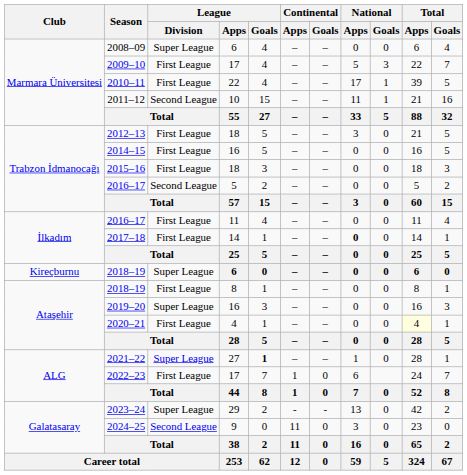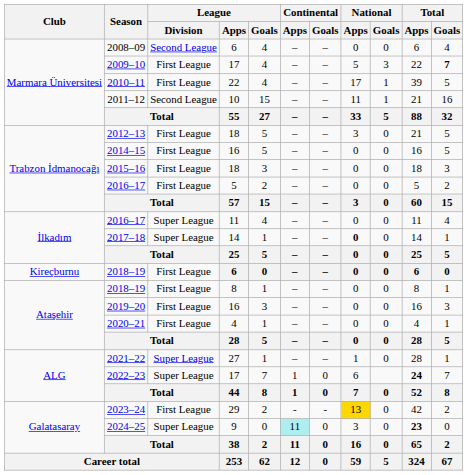 <table class="wikitable" style="text-align: center;">
 <tr>
 <th rowspan="2">Club</th>
 <th rowspan="2">Season</th>
 <th colspan="3">League</th>
 <th colspan="2">Continental</th>
 <th colspan="2">National</th>
 <th colspan="2">Total</th>
 </tr>
 <tr>
 <th>Division</th>
 <th>Apps</th>
 <th>Goals</th>
 <th>Apps</th>
 <th>Goals</th>
 <th>Apps</th>
 <th>Goals</th>
 <th>Apps</th>
 <th>Goals</th>
 </tr>
 <tr>
 <td rowspan=5><a href='#'>Marmara Üniversitesi</a></td>
 <td>2008–09</td>
-<td>Super League</td>
+<td><a href='#'>Second League</a></td>
 <td>6</td>
 <td>4</td>
 <td>–</td>
 <td>–</td>
 <td>0</td>
 <td>0</td>
 <td>6</td>
 <td>4</td>
 </tr>
 <tr>
 <td><a href='#'>2009–10</a></td>
 <td>First League</td>
 <td>17</td>
 <td>4</td>
 <td>–</td>
 <td>–</td>
 <td>5</td>
 <td>3</td>
 <td>22</td>
-<td>7</td>
+<td><strong>7</strong></td>
 </tr>
 <tr>
 <td><a href='#'>2010–11</a></td>
 <td>First League</td>
 <td>22</td>
 <td>4</td>
 <td>–</td>
 <td>–</td>
 <td>17</td>
 <td>1</td>
 <td>39</td>
 <td>5</td>
 </tr>
 <tr>
 <td>2011–12</td>
 <td>Second League</td>
 <td>10</td>
 <td>15</td>
 <td>–</td>
 <td>–</td>
 <td>11</td>
 <td>1</td>
 <td>21</td>
 <td>16</td>
 </tr>
 <tr>
 <th colspan=2>Total</th>
 <th>55</th>
 <th>27</th>
 <th>–</th>
 <th>–</th>
 <th>33</th>
 <th>5</th>
 <th>88</th>
 <th>32</th>
 </tr>
 <tr>
 <td rowspan=5><a href='#'>Trabzon İdmanocağı</a></td>
 <td><a href='#'>2012–13</a></td>
 <td>First League</td>
 <td>18</td>
 <td>5</td>
 <td>–</td>
 <td>–</td>
 <td>3</td>
 <td>0</td>
 <td>21</td>
 <td>5</td>
 </tr>
 <tr>
 <td><a href='#'>2014–15</a></td>
 <td>First League</td>
 <td>16</td>
 <td>5</td>
 <td>–</td>
 <td>–</td>
 <td>0</td>
 <td>0</td>
 <td>16</td>
 <td>5</td>
 </tr>
 <tr>
 <td><a href='#'>2015–16</a></td>
 <td>First League</td>
 <td>18</td>
 <td>3</td>
 <td>–</td>
 <td>–</td>
 <td>0</td>
 <td>0</td>
 <td>18</td>
 <td>3</td>
 </tr>
 <tr>
 <td><a href='#'>2016–17</a></td>
-<td>Second League</td>
+<td>First League</td>
 <td>5</td>
 <td>2</td>
 <td>–</td>
 <td>–</td>
 <td>0</td>
 <td>0</td>
 <td>5</td>
 <td>2</td>
 </tr>
 <tr>
 <th colspan=2>Total</th>
 <th>57</th>
 <th>15</th>
 <th>–</th>
 <th>–</th>
 <th>3</th>
 <th>0</th>
 <th>60</th>
 <th>15</th>
 </tr>
 <tr>
 <td rowspan=3><a href='#'>İlkadım</a></td>
 <td><a href='#'>2016–17</a></td>
-<td>First League</td>
+<td>Super League</td>
 <td>11</td>
 <td>4</td>
 <td>–</td>
 <td>–</td>
 <td>0</td>
 <td>0</td>
 <td>11</td>
 <td>4</td>
 </tr>
 <tr>
 <td><a href='#'>2017–18</a></td>
-<td>First League</td>
+<td>Super League</td>
 <td>14</td>
 <td>1</td>
 <td>–</td>
 <td>–</td>
 <td><strong>0</strong></td>
 <td>0</td>
 <td>14</td>
 <td>1</td>
 </tr>
 <tr>
 <th colspan=2>Total</th>
 <th>25</th>
 <th>5</th>
 <th>–</th>
 <th>–</th>
 <th>0</th>
 <th>0</th>
 <th>25</th>
 <th>5</th>
 </tr>
 <tr>
 <td><a href='#'>Kireçburnu</a></td>
 <td><a href='#'>2018–19</a></td>
-<td>Super League</td>
+<td>First League</td>
 <th>6</th>
 <th>0</th>
 <th>–</th>
 <th>–</th>
 <th>0</th>
 <th>0</th>
 <th>6</th>
 <th>0</th>
 </tr>
 <tr>
 <td rowspan=4><a href='#'>Ataşehir</a></td>
 <td><a href='#'>2018–19</a></td>
 <td>First League</td>
 <td>8</td>
 <td>1</td>
 <td>–</td>
 <td>–</td>
 <td>0</td>
 <td>0</td>
 <td>8</td>
 <td>1</td>
 </tr>
 <tr>
 <td><a href='#'>2019–20</a></td>
-<td>Super League</td>
+<td>First League</td>
 <td>16</td>
 <td>3</td>
 <td>–</td>
 <td>–</td>
 <td>0</td>
 <td>0</td>
 <td>16</td>
 <td>3</td>
 </tr>
 <tr>
 <td><a href='#'>2020–21</a></td>
 <td>First League</td>
 <td>4</td>
 <td>1</td>
 <td>–</td>
 <td>–</td>
 <td>0</td>
 <td>0</td>
-<td style="background: lightyellow;">4</td>
+<td>4</td>
 <td>1</td>
 </tr>
 <tr>
 <th colspan=2>Total</th>
 <th>28</th>
 <th>5</th>
 <th>–</th>
 <th>–</th>
 <th>0</th>
 <th>0</th>
 <th>28</th>
 <th>5</th>
 </tr>
 <tr>
 <td rowspan=3><a href='#'>ALG</a></td>
 <td><a href='#'>2021–22</a></td>
 <td><a href='#'>Super League</a></td>
 <td>27</td>
-<td><strong>1</strong></td>
+<td>1</td>
 <td>–</td>
 <td>–</td>
 <td>1</td>
 <td>0</td>
 <td>28</td>
 <td>1</td>
 </tr>
 <tr>
 <td><a href='#'>2022–23</a></td>
-<td>First League</td>
+<td>Super League</td>
 <td>17</td>
 <td>7</td>
 <td>1</td>
 <td>0</td>
 <td>6</td>
 <td></td>
-<td>24</td>
+<td><strong>24</strong></td>
 <td>7</td>
 </tr>
 <tr>
 <th colspan="2">Total</th>
 <th>44</th>
 <th>8</th>
 <th>1</th>
 <th>0</th>
 <th>7</th>
 <th>0</th>
 <th>52</th>
 <th>8</th>
 </tr>
 <tr>
 <td rowspan=3><a href='#'>Galatasaray</a></td>
 <td><a href='#'>2023–24</a></td>
-<td>Super League</td>
+<td>First League</td>
 <td>29</td>
 <td>2</td>
 <td>-</td>
 <td>-</td>
-<td>13</td>
+<td style="background: gold;">13</td>
 <td>0</td>
 <td>42</td>
 <td>2</td>
 </tr>
 <tr>
 <td><a href='#'>2024–25</a></td>
-<td><a href='#'>Second League</a></td>
+<td>Super League</td>
 <td>9</td>
 <td>0</td>
-<td>11</td>
+<td style="background: paleturquoise;">11</td>
 <td>0</td>
 <td>3</td>
 <td>0</td>
-<td>23</td>
+<td><strong>23</strong></td>
 <td>0</td>
 </tr>
 <tr>
 <th colspan="2">Total</th>
 <th>38</th>
 <th>2</th>
 <th>11</th>
 <th>0</th>
 <th>16</th>
 <th>0</th>
 <th>65</th>
 <th>2</th>
 </tr>
 <tr>
 <th colspan=3>Career total</th>
 <th>253</th>
 <th>62</th>
 <th>12</th>
 <th>0</th>
 <th>59</th>
 <th>5</th>
 <th>324</th>
 <th>67</th>
 </tr>
 </table>
